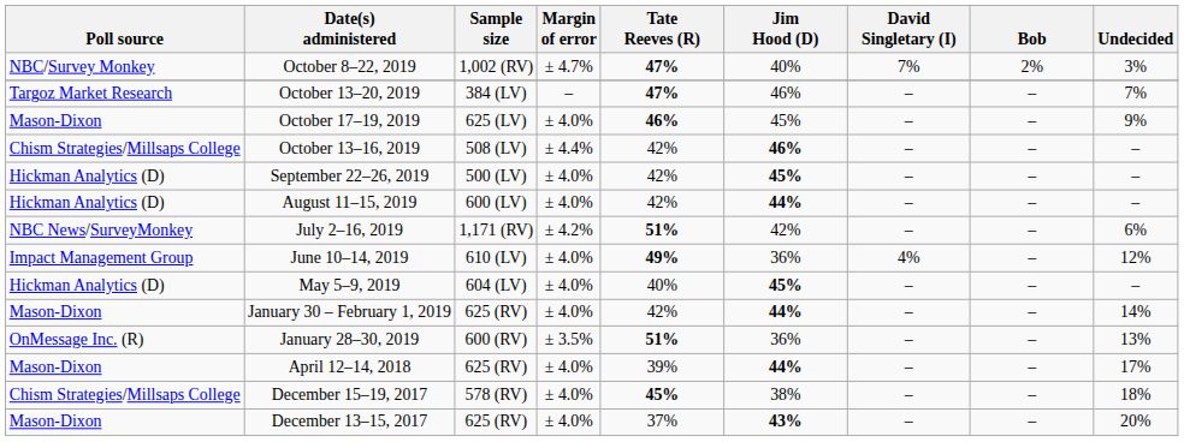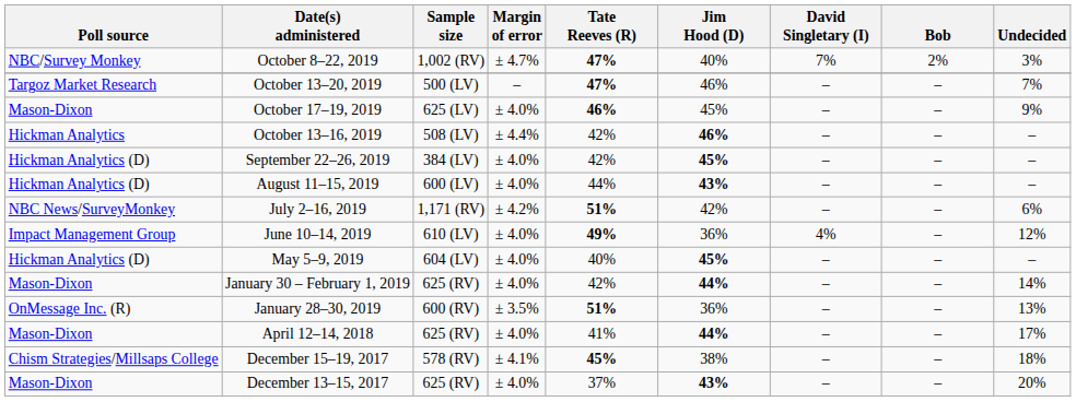 <table class="wikitable" style="font-size:90%;text-align:center;">
 <tr valign=bottom>
 <th>Poll source</th>
 <th>Date(s)<br>administered</th>
 <th>Sample<br>size</th>
 <th>Margin<br>of error</th>
 <th style="width:100px;">Tate<br>Reeves (R)</th>
 <th style="width:100px;">Jim<br>Hood (D)</th>
 <th style="width:100px;">David<br>Singletary (I)</th>
 <th style="width:100px;">Bob<br></th>
 <th>Undecided</th>
 </tr>
 <tr>
 <td style="text-align:left;"><a href='#'>NBC</a>/<a href='#'>Survey Monkey</a></td>
 <td>October 8–22, 2019</td>
 <td>1,002 (RV)</td>
 <td>± 4.7%</td>
 <td><strong>47%</strong></td>
 <td>40%</td>
 <td>7%</td>
 <td>2%</td>
 <td>3%</td>
 </tr>
 <tr>
 </tr>
 <tr>
 <td style="text-align:left;"><a href='#'>Targoz Market Research</a></td>
 <td>October 13–20, 2019</td>
-<td>384 (LV)</td>
+<td>500 (LV)</td>
 <td>–</td>
 <td><strong>47%</strong></td>
 <td>46%</td>
 <td>–</td>
 <td>–</td>
 <td>7%</td>
 </tr>
 <tr>
 <td style="text-align:left;"><a href='#'>Mason-Dixon</a></td>
 <td>October 17–19, 2019</td>
 <td>625 (LV)</td>
 <td>± 4.0%</td>
 <td><strong>46%</strong></td>
 <td>45%</td>
 <td>–</td>
 <td>–</td>
 <td>9%</td>
 </tr>
 <tr>
-<td style="text-align:left;"><a href='#'>Chism Strategies</a>/<a href='#'>Millsaps College</a></td>
+<td style="text-align:left;"><a href='#'>Hickman Analytics</a></td>
 <td>October 13–16, 2019</td>
 <td>508 (LV)</td>
 <td>± 4.4%</td>
 <td>42%</td>
 <td><strong>46%</strong></td>
 <td>–</td>
 <td>–</td>
 <td>–</td>
 </tr>
 <tr>
 <td style="text-align:left;"><a href='#'>Hickman Analytics</a> (D)</td>
 <td>September 22–26, 2019</td>
-<td>500 (LV)</td>
+<td>384 (LV)</td>
 <td>± 4.0%</td>
 <td>42%</td>
 <td><strong>45%</strong></td>
 <td>–</td>
 <td>–</td>
 <td>–</td>
 </tr>
 <tr>
 <td style="text-align:left;"><a href='#'>Hickman Analytics</a> (D)</td>
 <td>August 11–15, 2019</td>
 <td>600 (LV)</td>
 <td>± 4.0%</td>
-<td>42%</td>
-<td><strong>44%</strong></td>
+<td>44%</td>
+<td><strong>43%</strong></td>
 <td>–</td>
 <td>–</td>
 <td>–</td>
 </tr>
 <tr>
 <td style="text-align:left;"><a href='#'>NBC News</a>/<a href='#'>SurveyMonkey</a></td>
 <td>July 2–16, 2019</td>
 <td>1,171 (RV)</td>
 <td>± 4.2%</td>
 <td><strong>51%</strong></td>
 <td>42%</td>
 <td>–</td>
 <td>–</td>
 <td>6%</td>
 </tr>
 <tr>
 <td style="text-align:left;"><a href='#'>Impact Management Group</a></td>
 <td>June 10–14, 2019</td>
 <td>610 (LV)</td>
 <td>± 4.0%</td>
 <td><strong>49%</strong></td>
 <td>36%</td>
 <td>4%</td>
 <td>–</td>
 <td>12%</td>
 </tr>
 <tr>
 <td style="text-align:left;"><a href='#'>Hickman Analytics</a> (D)</td>
 <td>May 5–9, 2019</td>
 <td>604 (LV)</td>
 <td>± 4.0%</td>
 <td>40%</td>
 <td><strong>45%</strong></td>
 <td>–</td>
 <td>–</td>
 <td>–</td>
 </tr>
 <tr>
 <td style="text-align:left;"><a href='#'>Mason-Dixon</a></td>
 <td>January 30 – February 1, 2019</td>
 <td>625 (RV)</td>
 <td>± 4.0%</td>
 <td>42%</td>
 <td><strong>44%</strong></td>
 <td>–</td>
 <td>–</td>
 <td>14%</td>
 </tr>
 <tr>
 <td style="text-align:left;"><a href='#'>OnMessage Inc.</a> (R)</td>
 <td>January 28–30, 2019</td>
 <td>600 (RV)</td>
 <td>± 3.5%</td>
 <td><strong>51%</strong></td>
 <td>36%</td>
 <td>–</td>
 <td>–</td>
 <td>13%</td>
 </tr>
 <tr>
 <td style="text-align:left;"><a href='#'>Mason-Dixon</a></td>
 <td>April 12–14, 2018</td>
 <td>625 (RV)</td>
 <td>± 4.0%</td>
-<td>39%</td>
+<td>41%</td>
 <td><strong>44%</strong></td>
 <td>–</td>
 <td>–</td>
 <td>17%</td>
 </tr>
 <tr>
 <td style="text-align:left;"><a href='#'>Chism Strategies</a>/<a href='#'>Millsaps College</a></td>
 <td>December 15–19, 2017</td>
 <td>578 (RV)</td>
-<td>± 4.0%</td>
+<td>± 4.1%</td>
 <td><strong>45%</strong></td>
 <td>38%</td>
 <td>–</td>
 <td>–</td>
 <td>18%</td>
 </tr>
 <tr>
 <td style="text-align:left;"><a href='#'>Mason-Dixon</a></td>
 <td>December 13–15, 2017</td>
 <td>625 (RV)</td>
 <td>± 4.0%</td>
 <td>37%</td>
 <td><strong>43%</strong></td>
 <td>–</td>
 <td>–</td>
 <td>20%</td>
 </tr>
 </table>
